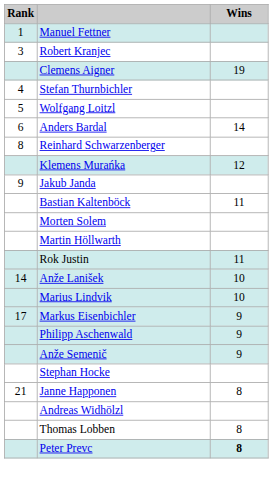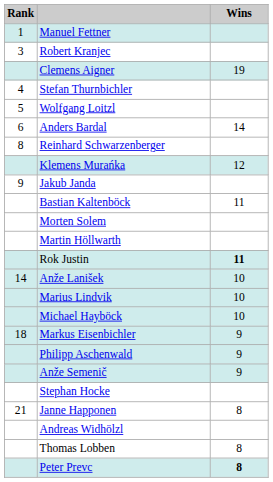 <table class="wikitable plainrowheaders" style="background:#fff; font-size:86%; line-height:16px; border:grey solid 1px; border-collapse:collapse;">
 <tr style="background:#ccc; text-align:center;">
 <th style="background:#ccc;">Rank</th>
 <th style="background:#ccc;" width="200"></th>
 <th style="background:#ccc;" width="62">Wins</th>
 </tr>
 <tr bgcolor=#CFECEC>
 <td align=center>1</td>
 <td> <a href='#'>Manuel Fettner</a></td>
 <td align=center></td>
 </tr>
 <tr>
 <td align=center>3</td>
 <td> <a href='#'>Robert Kranjec</a></td>
 <td align=center></td>
 </tr>
 <tr bgcolor=#CFECEC>
 <td align=center></td>
 <td> <a href='#'>Clemens Aigner</a></td>
 <td align=center>19</td>
 </tr>
 <tr>
 <td align=center>4</td>
 <td> <a href='#'>Stefan Thurnbichler</a></td>
 <td align=center></td>
 </tr>
 <tr>
 <td align=center>5</td>
 <td> <a href='#'>Wolfgang Loitzl</a></td>
 <td align=center></td>
 </tr>
 <tr>
 <td align=center>6</td>
 <td> <a href='#'>Anders Bardal</a></td>
 <td align=center>14</td>
 </tr>
 <tr>
 <td align=center>8</td>
 <td> <a href='#'>Reinhard Schwarzenberger</a></td>
 <td align=center></td>
 </tr>
 <tr bgcolor=#CFECEC>
 <td align=center></td>
 <td> <a href='#'>Klemens Murańka</a></td>
 <td align=center>12</td>
 </tr>
 <tr>
 <td align=center>9</td>
 <td> <a href='#'>Jakub Janda</a></td>
 <td align=center></td>
 </tr>
 <tr>
 <td align=center></td>
 <td> <a href='#'>Bastian Kaltenböck</a></td>
 <td align=center>11</td>
 </tr>
 <tr>
 <td align=center></td>
 <td> <a href='#'>Morten Solem</a></td>
 <td align=center></td>
 </tr>
 <tr>
 <td align=center></td>
 <td> <a href='#'>Martin Höllwarth</a></td>
 <td align=center></td>
 </tr>
 <tr bgcolor=#CFECEC>
 <td align=center></td>
 <td> Rok Justin</td>
-<td align=center>11</td>
+<td align=center><strong>11</strong></td>
 </tr>
 <tr bgcolor=#CFECEC>
 <td align=center>14</td>
 <td> <a href='#'>Anže Lanišek</a></td>
 <td align=center>10</td>
 </tr>
 <tr bgcolor=#CFECEC>
 <td align=center></td>
 <td> <a href='#'>Marius Lindvik</a></td>
 <td align=center>10</td>
 </tr>
 <tr bgcolor=#CFECEC>
-<td align=center>17</td>
+<td align=center></td>
+<td> <a href='#'>Michael Hayböck</a></td>
+<td align=center>10</td>
+</tr>
+<tr bgcolor=#CFECEC>
+<td align=center>18</td>
 <td> <a href='#'>Markus Eisenbichler</a></td>
 <td align=center>9</td>
 </tr>
 <tr bgcolor=#CFECEC>
 <td align=center></td>
 <td> <a href='#'>Philipp Aschenwald</a></td>
 <td align=center>9</td>
 </tr>
 <tr bgcolor=#CFECEC>
 <td align=center></td>
 <td> <a href='#'>Anže Semenič</a></td>
 <td align=center>9</td>
 </tr>
 <tr>
 <td align=center></td>
 <td> <a href='#'>Stephan Hocke</a></td>
 <td align=center></td>
 </tr>
 <tr>
 <td align=center>21</td>
 <td> <a href='#'>Janne Happonen</a></td>
 <td align=center>8</td>
 </tr>
 <tr>
 <td align=center></td>
 <td> <a href='#'>Andreas Widhölzl</a></td>
 <td align=center></td>
 </tr>
 <tr>
 <td align=center></td>
 <td> Thomas Lobben</td>
 <td align=center>8</td>
 </tr>
 <tr bgcolor=#CFECEC>
 <td align=center></td>
 <td> <a href='#'>Peter Prevc</a></td>
 <td align=center><strong>8</strong></td>
 </tr>
 </table>
